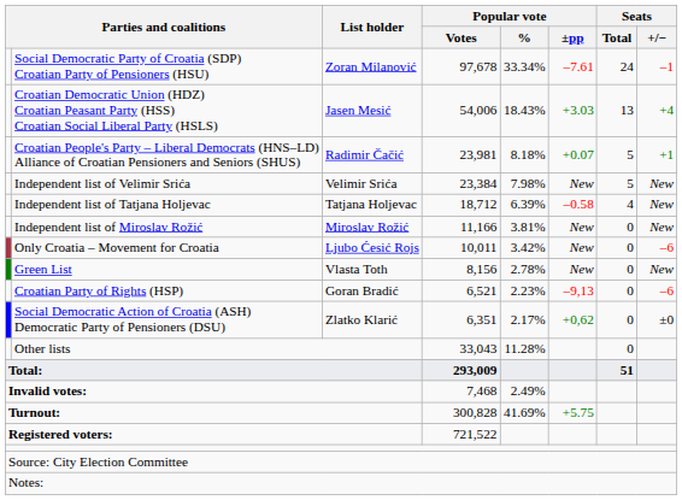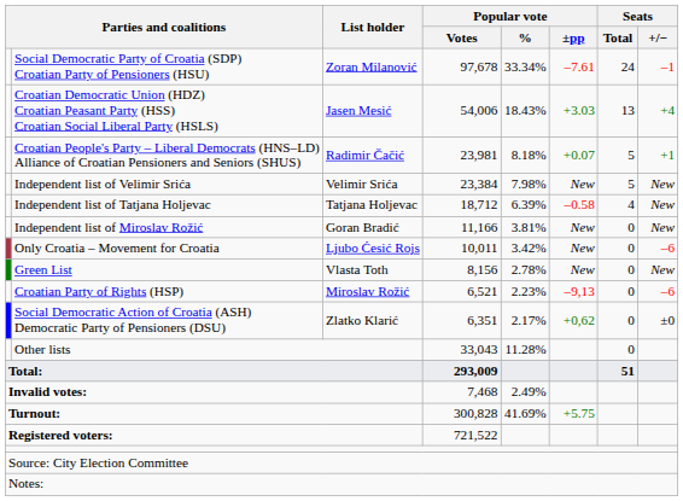 <table class="wikitable" border="1">
 <tr>
 <th align= center rowspan="2" colspan="2">Parties and coalitions</th>
 <th rowspan="2">List holder</th>
 <th colspan="3">Popular vote</th>
 <th colspan="2">Seats</th>
 </tr>
 <tr align="center">
 <th width="85">Votes</th>
 <th width="50">%</th>
 <th width="50">±<a href='#'>pp</a></th>
 <th width="40">Total</th>
 <th width="40">+/−</th>
 </tr>
 <tr>
 <td bgcolor=></td>
 <td align = left><a href='#'>Social Democratic Party of Croatia</a> (SDP)<br><a href='#'>Croatian Party of Pensioners</a> (HSU)</td>
 <td align = left><a href='#'>Zoran Milanović</a></td>
 <td align = right>97,678</td>
 <td align = right>33.34%</td>
 <td align="right" style="color:red;">–7.61</td>
 <td align = right>24</td>
 <td align = right style="color:red;">–1</td>
 </tr>
 <tr>
 <td bgcolor=></td>
 <td align = left><a href='#'>Croatian Democratic Union</a> (HDZ)<br><a href='#'>Croatian Peasant Party</a> (HSS)<br><a href='#'>Croatian Social Liberal Party</a> (HSLS)</td>
 <td align = left><a href='#'>Jasen Mesić</a></td>
 <td align = right>54,006</td>
 <td align = right>18.43%</td>
 <td align="right" style="color:green;">+3.03</td>
 <td align = right>13</td>
 <td align = right style="color:green;">+4</td>
 </tr>
 <tr>
 <td bgcolor=></td>
 <td align = left><a href='#'>Croatian People's Party – Liberal Democrats</a> (HNS–LD)<br>Alliance of Croatian Pensioners and Seniors (SHUS)</td>
 <td align = left><a href='#'>Radimir Čačić</a></td>
 <td align = right>23,981</td>
 <td align = right>8.18%</td>
 <td align = right style="color:green;">+0.07</td>
 <td align = right>5</td>
 <td align = right style="color:green;">+1</td>
 </tr>
 <tr>
 <td bgcolor=></td>
 <td align = left>Independent list of Velimir Srića</td>
 <td align = left>Velimir Srića</td>
 <td align = right>23,384</td>
 <td align = right>7.98%</td>
 <td align="right"><em>New</em></td>
 <td align = right>5</td>
 <td align = right><em>New</em></td>
 </tr>
 <tr>
 <td bgcolor=></td>
 <td align = left>Independent list of Tatjana Holjevac</td>
 <td align = left>Tatjana Holjevac</td>
 <td align = right>18,712</td>
 <td align = right>6.39%</td>
 <td align = right style="color:red;">–0.58</td>
 <td align = right>4</td>
 <td align = right><em>New</em></td>
 </tr>
 <tr>
 <td bgcolor=></td>
 <td align = left>Independent list of <a href='#'>Miroslav Rožić</a></td>
-<td align = left><a href='#'>Miroslav Rožić</a></td>
+<td align = left>Goran Bradić</td>
 <td align = right>11,166</td>
 <td align = right>3.81%</td>
 <td align = right><em>New</em></td>
 <td align = right>0</td>
 <td align = right><em>New</em></td>
 </tr>
 <tr>
 <td bgcolor=#a63446></td>
 <td align = left>Only Croatia – Movement for Croatia</td>
 <td align = left><a href='#'>Ljubo Ćesić Rojs</a></td>
 <td align = right>10,011</td>
 <td align = right>3.42%</td>
 <td align = right><em>New</em></td>
 <td align = right>0</td>
 <td align = right style="color:red;">–6</td>
 </tr>
 <tr>
 <td bgcolor=green></td>
 <td align = left><a href='#'>Green List</a></td>
 <td align = left>Vlasta Toth</td>
 <td align = right>8,156</td>
 <td align = right>2.78%</td>
 <td align = right><em>New</em></td>
 <td align = right>0</td>
 <td align = right><em>New</em></td>
 </tr>
 <tr>
 <td bgcolor=></td>
 <td align = left><a href='#'>Croatian Party of Rights</a> (HSP)</td>
-<td align = left>Goran Bradić</td>
+<td align = left><a href='#'>Miroslav Rožić</a></td>
 <td align = right>6,521</td>
 <td align = right>2.23%</td>
 <td align = right style="color:red;">–9,13</td>
 <td align = right>0</td>
 <td align = right style="color:red;">–6</td>
 </tr>
 <tr>
 <td bgcolor=blue></td>
 <td align = left><a href='#'>Social Democratic Action of Croatia</a> (ASH)<br>Democratic Party of Pensioners (DSU)</td>
 <td align = left>Zlatko Klarić</td>
 <td align = right>6,351</td>
 <td align = right>2.17%</td>
 <td align = right style="color:green;">+0,62</td>
 <td align = right>0</td>
 <td align = right>±0</td>
 </tr>
 <tr>
 <td></td>
 <td align=left colspan=2>Other lists</td>
 <td align = right>33,043</td>
 <td align = right>11.28%</td>
 <td align = right></td>
 <td align = right>0</td>
 <td align = right></td>
 </tr>
 <tr>
 <td align=left colspan=3 style="background-color:#eaecf0"><strong>Total:</strong></td>
 <td align=right style="background-color:#eaecf0"><strong>293,009</strong></td>
 <td align=right style="background-color:#eaecf0"></td>
 <td align=right style="background-color:#eaecf0"></td>
 <td align=right style="background-color:#eaecf0"><strong>51</strong></td>
 <td align=right style="background-color:#eaecf0"></td>
 </tr>
 <tr>
 <td align=left colspan=3><strong>Invalid votes:</strong></td>
 <td align=right>7,468</td>
 <td align=right>2.49%</td>
 <td align=right></td>
 <td align=right></td>
 <td align=right></td>
 </tr>
 <tr>
 <td align=left colspan=3><strong>Turnout:</strong></td>
 <td align=right>300,828</td>
 <td align=right>41.69%</td>
 <td align=right style="color:green;">+5.75</td>
 <td align=right></td>
 <td align=right></td>
 </tr>
 <tr>
 <td align=left colspan=3><strong>Registered voters:</strong></td>
 <td align=right>721,522</td>
 <td align=right></td>
 <td align=right></td>
 <td align=right></td>
 <td align=right></td>
 </tr>
 <tr>
 <td colspan="8" align="left"></td>
 </tr>
 <tr>
 <td colspan="8" align="left">Source: City Election Committee</td>
 </tr>
 <tr>
 <td colspan="8" align="left">Notes: </td>
 </tr>
 </table>
